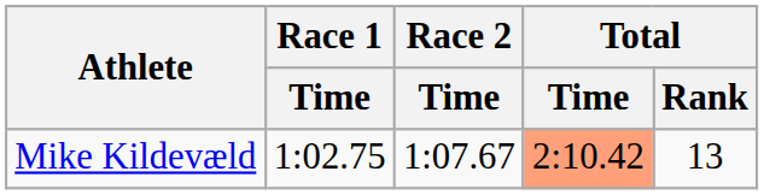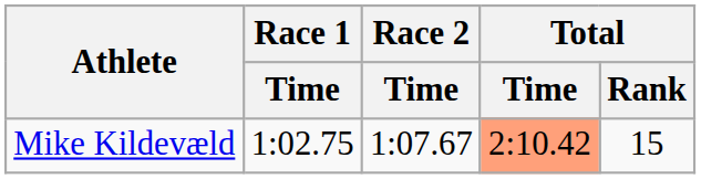 <table class="wikitable" style="font-size:90%">
 <tr>
 <th rowspan="2">Athlete</th>
 <th>Race 1</th>
 <th>Race 2</th>
 <th colspan="2">Total</th>
 </tr>
 <tr>
 <th>Time</th>
 <th>Time</th>
 <th>Time</th>
 <th>Rank</th>
 </tr>
 <tr>
 <td><a href='#'>Mike Kildevæld</a></td>
 <td align="center">1:02.75</td>
 <td align="center">1:07.67</td>
 <td align="center" style="background: lightsalmon;">2:10.42</td>
-<td align="center">13</td>
+<td align="center">15</td>
 </tr>
 </table>
